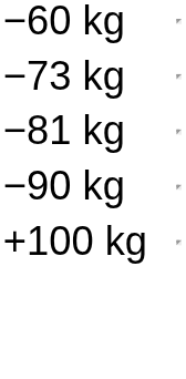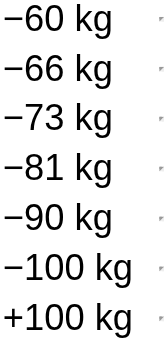 <table>
 <tr>
 <td>−60 kg <br></td>
+<td></td>
+<td></td>
+<td><hr></td>
+</tr>
+<tr>
+<td>−66 kg<br></td>
 <td></td>
 <td></td>
 <td><hr></td>
 </tr>
 <tr>
 <td>−73 kg<br></td>
 <td></td>
 <td></td>
 <td><hr></td>
 </tr>
 <tr>
 <td>−81 kg<br></td>
 <td></td>
 <td></td>
 <td><hr></td>
 </tr>
 <tr>
 <td>−90 kg<br></td>
 <td></td>
 <td></td>
 <td><hr></td>
 </tr>
 <tr>
+<td>−100 kg<br></td>
+<td></td>
+<td></td>
+<td><hr></td>
+</tr>
+<tr>
 <td>+100 kg<br></td>
 <td></td>
 <td></td>
 <td><hr></td>
 </tr>
 </table>
